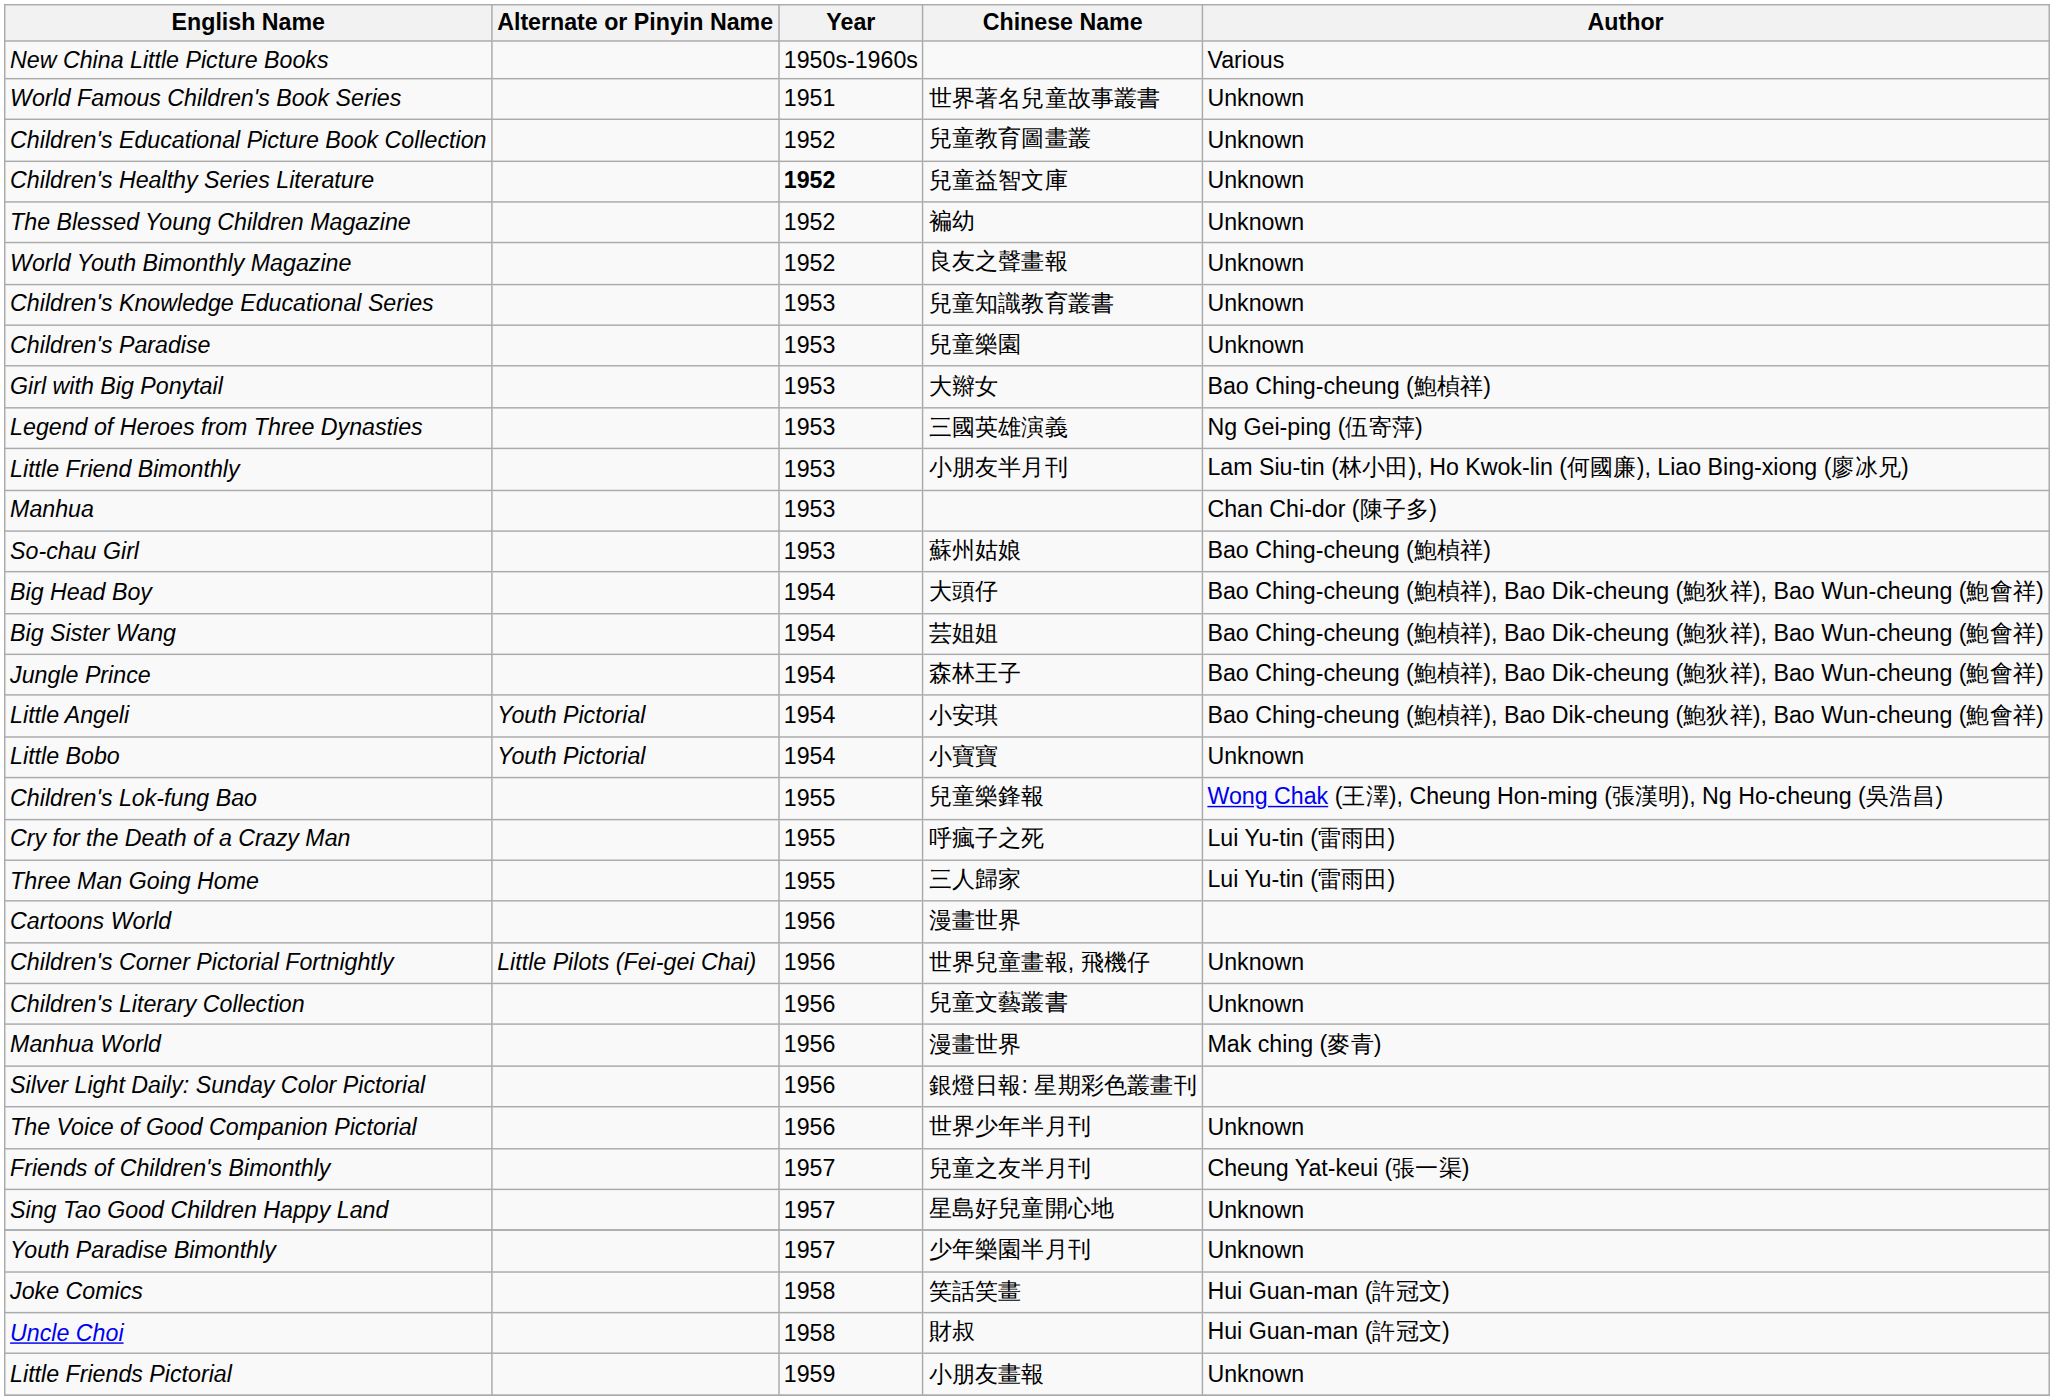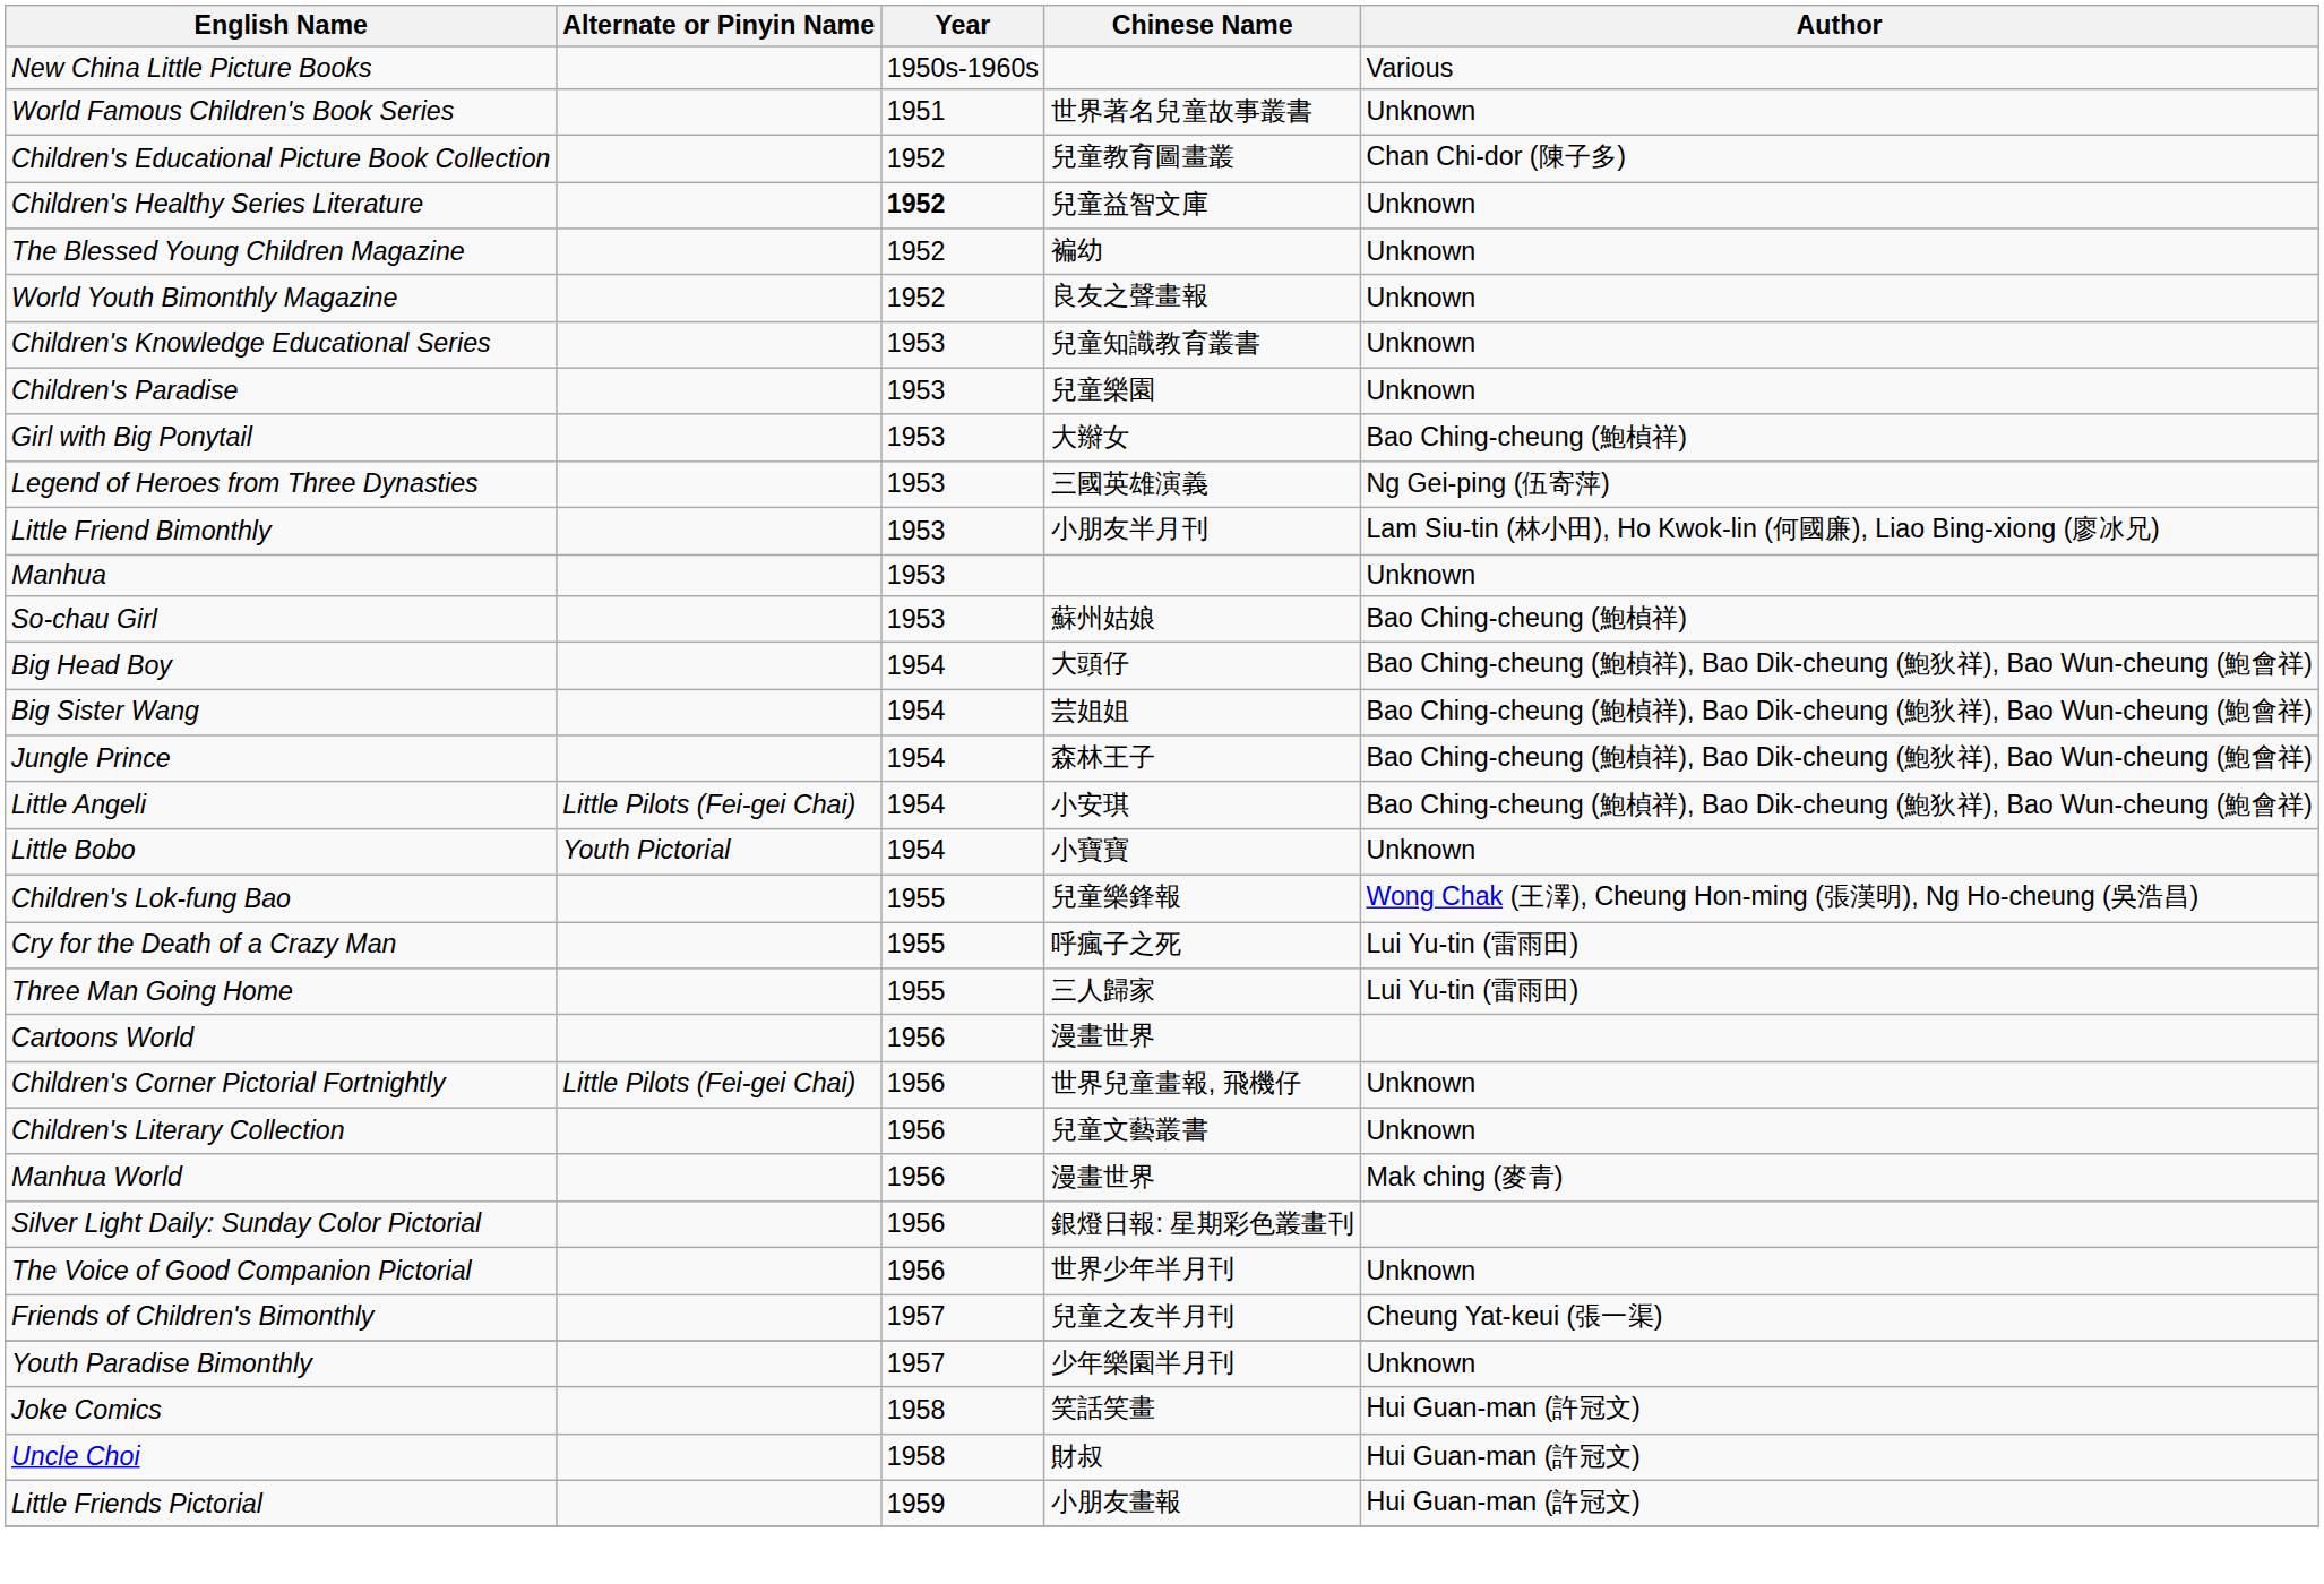 <table class="wikitable">
 <tr>
 <th>English Name</th>
 <th>Alternate or Pinyin Name</th>
 <th>Year</th>
 <th>Chinese Name</th>
 <th>Author</th>
 </tr>
 <tr>
 <td><em>New China Little Picture Books</em></td>
 <td></td>
 <td>1950s-1960s</td>
 <td></td>
 <td>Various</td>
 </tr>
 <tr>
 <td><em>World Famous Children's Book Series</em></td>
 <td></td>
 <td>1951</td>
 <td>世界著名兒童故事叢書</td>
 <td>Unknown</td>
 </tr>
 <tr>
 <td><em>Children's Educational Picture Book Collection</em></td>
 <td></td>
 <td>1952</td>
 <td>兒童教育圖畫叢</td>
-<td>Unknown</td>
+<td>Chan Chi-dor (陳子多)</td>
 </tr>
 <tr>
 <td><em>Children's Healthy Series Literature</em></td>
 <td></td>
 <td><strong>1952</strong></td>
 <td>兒童益智文庫</td>
 <td>Unknown</td>
 </tr>
 <tr>
 <td><em>The Blessed Young Children Magazine</em></td>
 <td></td>
 <td>1952</td>
 <td>褊幼</td>
 <td>Unknown</td>
 </tr>
 <tr>
 <td><em>World Youth Bimonthly Magazine</em></td>
 <td></td>
 <td>1952</td>
 <td>良友之聲畫報</td>
 <td>Unknown</td>
 </tr>
 <tr>
 <td><em>Children's Knowledge Educational Series</em></td>
 <td></td>
 <td>1953</td>
 <td>兒童知識教育叢書</td>
 <td>Unknown</td>
 </tr>
 <tr>
 <td><em>Children's Paradise</em></td>
 <td></td>
 <td>1953</td>
 <td>兒童樂園</td>
 <td>Unknown</td>
 </tr>
 <tr>
 <td><em>Girl with Big Ponytail</em></td>
 <td></td>
 <td>1953</td>
 <td>大辮女</td>
 <td>Bao Ching-cheung (鮑楨祥)</td>
 </tr>
 <tr>
 <td><em>Legend of Heroes from Three Dynasties</em></td>
 <td></td>
 <td>1953</td>
 <td>三國英雄演義</td>
 <td>Ng Gei-ping (伍寄萍)</td>
 </tr>
 <tr>
 <td><em>Little Friend Bimonthly</em></td>
 <td></td>
 <td>1953</td>
 <td>小朋友半月刊</td>
 <td>Lam Siu-tin (林小田), Ho Kwok-lin (何國廉), Liao Bing-xiong (廖冰兄)</td>
 </tr>
 <tr>
 <td><em>Manhua</em></td>
 <td></td>
 <td>1953</td>
 <td></td>
-<td>Chan Chi-dor (陳子多)</td>
+<td>Unknown</td>
 </tr>
 <tr>
 <td><em>So-chau Girl</em></td>
 <td></td>
 <td>1953</td>
 <td>蘇州姑娘</td>
 <td>Bao Ching-cheung (鮑楨祥)</td>
 </tr>
 <tr>
 <td><em>Big Head Boy</em></td>
 <td></td>
 <td>1954</td>
 <td>大頭仔</td>
 <td>Bao Ching-cheung (鮑楨祥), Bao Dik-cheung (鮑狄祥), Bao Wun-cheung (鮑會祥)</td>
 </tr>
 <tr>
 <td><em>Big Sister Wang</em></td>
 <td></td>
 <td>1954</td>
 <td>芸姐姐</td>
 <td>Bao Ching-cheung (鮑楨祥), Bao Dik-cheung (鮑狄祥), Bao Wun-cheung (鮑會祥)</td>
 </tr>
 <tr>
 <td><em>Jungle Prince</em></td>
 <td></td>
 <td>1954</td>
 <td>森林王子</td>
 <td>Bao Ching-cheung (鮑楨祥), Bao Dik-cheung (鮑狄祥), Bao Wun-cheung (鮑會祥)</td>
 </tr>
 <tr>
 <td><em>Little Angeli</em></td>
-<td><em>Youth Pictorial</em></td>
+<td><em>Little Pilots (Fei-gei Chai)</em></td>
 <td>1954</td>
 <td>小安琪</td>
 <td>Bao Ching-cheung (鮑楨祥), Bao Dik-cheung (鮑狄祥), Bao Wun-cheung (鮑會祥)</td>
 </tr>
 <tr>
 <td><em>Little Bobo</em></td>
 <td><em>Youth Pictorial</em></td>
 <td>1954</td>
 <td>小寶寶</td>
 <td>Unknown</td>
 </tr>
 <tr>
 <td><em>Children's Lok-fung Bao</em></td>
 <td></td>
 <td>1955</td>
 <td>兒童樂鋒報</td>
 <td><a href='#'>Wong Chak</a> (王澤), Cheung Hon-ming (張漢明), Ng Ho-cheung (吳浩昌)</td>
 </tr>
 <tr>
 <td><em>Cry for the Death of a Crazy Man</em></td>
 <td></td>
 <td>1955</td>
 <td>呼瘋子之死</td>
 <td>Lui Yu-tin (雷雨田)</td>
 </tr>
 <tr>
 <td><em>Three Man Going Home</em></td>
 <td></td>
 <td>1955</td>
 <td>三人歸家</td>
 <td>Lui Yu-tin (雷雨田)</td>
 </tr>
 <tr>
 <td><em>Cartoons World</em></td>
 <td></td>
 <td>1956</td>
 <td>漫畫世界</td>
 <td></td>
 </tr>
 <tr>
 <td><em>Children's Corner Pictorial Fortnightly</em></td>
 <td><em>Little Pilots (Fei-gei Chai)</em></td>
 <td>1956</td>
 <td>世界兒童畫報, 飛機仔</td>
 <td>Unknown</td>
 </tr>
 <tr>
 <td><em>Children's Literary Collection</em></td>
 <td></td>
 <td>1956</td>
 <td>兒童文藝叢書</td>
 <td>Unknown</td>
 </tr>
 <tr>
 <td><em>Manhua World</em></td>
 <td></td>
 <td>1956</td>
 <td>漫畫世界</td>
 <td>Mak ching (麥青)</td>
 </tr>
 <tr>
 <td><em>Silver Light Daily: Sunday Color Pictorial</em></td>
 <td></td>
 <td>1956</td>
 <td>銀燈日報: 星期彩色叢畫刊</td>
 <td></td>
 </tr>
 <tr>
 <td><em>The Voice of Good Companion Pictorial</em></td>
 <td></td>
 <td>1956</td>
 <td>世界少年半月刊</td>
 <td>Unknown</td>
 </tr>
 <tr>
 <td><em>Friends of Children's Bimonthly</em></td>
 <td></td>
 <td>1957</td>
 <td>兒童之友半月刊</td>
 <td>Cheung Yat-keui (張一渠)</td>
 </tr>
 <tr>
-<td><em>Sing Tao Good Children Happy Land</em></td>
-<td></td>
-<td>1957</td>
-<td>星島好兒童開心地</td>
-<td>Unknown</td>
-</tr>
-<tr>
 </tr>
 <tr Sing Tao Night Daily Pictorial Supplement || || 1957 || 星島晚報圖畫特刊  || Chan Chi-dor (陳子多), Lee Ling-hon (李凌翰), Kwan Shan-mei (關山美), Ding gong, Wu-sin>
 </tr>
 <tr>
 <td><em>Youth Paradise Bimonthly</em></td>
 <td></td>
 <td>1957</td>
 <td>少年樂園半月刊</td>
 <td>Unknown</td>
 </tr>
 <tr>
 <td><em>Joke Comics</em></td>
 <td></td>
 <td>1958</td>
 <td>笑話笑畫</td>
 <td>Hui Guan-man (許冠文)</td>
 </tr>
 <tr>
 <td><em><a href='#'>Uncle Choi</a></em></td>
 <td></td>
 <td>1958</td>
 <td>財叔</td>
 <td>Hui Guan-man (許冠文)</td>
 </tr>
 <tr>
 <td><em>Little Friends Pictorial</em></td>
 <td></td>
 <td>1959</td>
 <td>小朋友畫報</td>
-<td>Unknown</td>
+<td>Hui Guan-man (許冠文)</td>
 </tr>
 <tr>
 </tr>
 </table>
